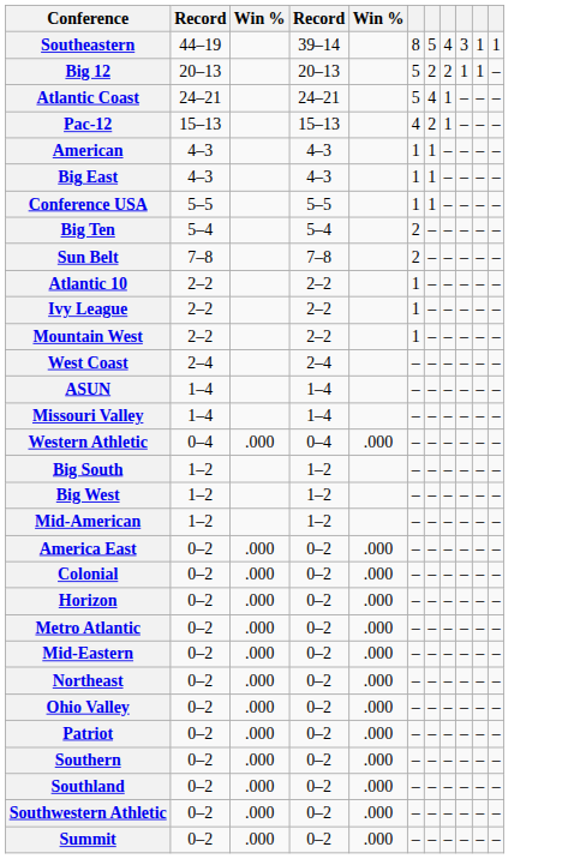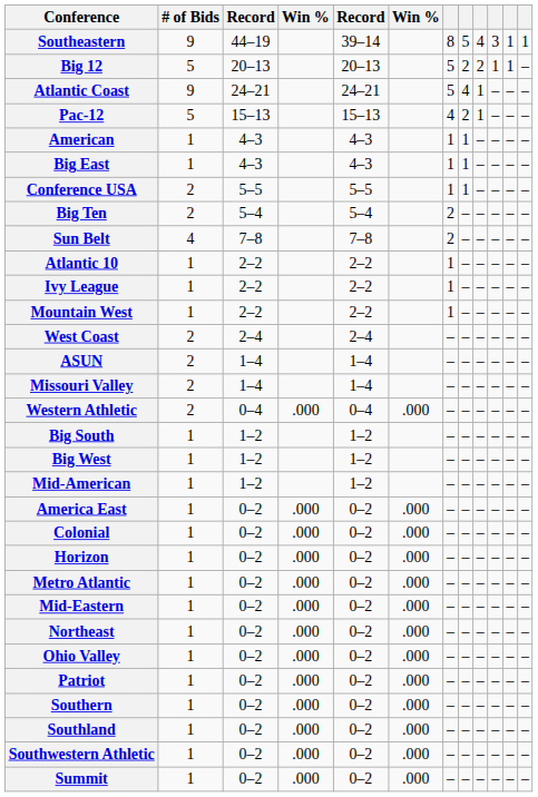 <table class="wikitable sortable plainrowheaders" style="text-align:center">
 <tr>
 <th scope="col">Conference</th>
+<th scope="col"># of Bids</th>
 <th scope="col">Record</th>
 <th scope="col">Win %</th>
 <th scope="col"> Record</th>
 <th scope="col"> Win %</th>
 <th scope="col"></th>
 <th scope="col"></th>
 <th scope="col"></th>
 <th scope="col"></th>
 <th scope="col"></th>
 <th scope="col"></th>
 </tr>
 <tr>
 <th scope="row"><a href='#'>Southeastern</a></th>
+<td>9</td>
 <td>44–19</td>
 <td></td>
 <td>39–14</td>
 <td></td>
 <td>8</td>
 <td>5</td>
 <td>4</td>
 <td>3</td>
 <td>1</td>
 <td>1</td>
 </tr>
 <tr>
 <th scope="row"><a href='#'>Big 12</a></th>
+<td>5</td>
 <td>20–13</td>
 <td></td>
 <td>20–13</td>
 <td></td>
 <td>5</td>
 <td>2</td>
 <td>2</td>
 <td>1</td>
 <td>1</td>
 <td>–</td>
 </tr>
 <tr>
 <th scope="row"><a href='#'>Atlantic Coast</a></th>
+<td>9</td>
 <td>24–21</td>
 <td></td>
 <td>24–21</td>
 <td></td>
 <td>5</td>
 <td>4</td>
 <td>1</td>
 <td>–</td>
 <td>–</td>
 <td>–</td>
 </tr>
 <tr>
 <th scope="row"><a href='#'>Pac-12</a></th>
+<td>5</td>
 <td>15–13</td>
 <td></td>
 <td>15–13</td>
 <td></td>
 <td>4</td>
 <td>2</td>
 <td>1</td>
 <td>–</td>
 <td>–</td>
 <td>–</td>
 </tr>
 <tr>
 <th scope="row"><a href='#'>American</a></th>
+<td>1</td>
 <td>4–3</td>
 <td></td>
 <td>4–3</td>
 <td></td>
 <td>1</td>
 <td>1</td>
 <td>–</td>
 <td>–</td>
 <td>–</td>
 <td>–</td>
 </tr>
 <tr>
 <th scope="row"><a href='#'>Big East</a></th>
+<td>1</td>
 <td>4–3</td>
 <td></td>
 <td>4–3</td>
 <td></td>
 <td>1</td>
 <td>1</td>
 <td>–</td>
 <td>–</td>
 <td>–</td>
 <td>–</td>
 </tr>
 <tr>
 <th scope="row"><a href='#'>Conference USA</a></th>
+<td>2</td>
 <td>5–5</td>
 <td></td>
 <td>5–5</td>
 <td></td>
 <td>1</td>
 <td>1</td>
 <td>–</td>
 <td>–</td>
 <td>–</td>
 <td>–</td>
 </tr>
 <tr>
 <th scope="row"><a href='#'>Big Ten</a></th>
+<td>2</td>
 <td>5–4</td>
 <td></td>
 <td>5–4</td>
 <td></td>
 <td>2</td>
 <td>–</td>
 <td>–</td>
 <td>–</td>
 <td>–</td>
 <td>–</td>
 </tr>
 <tr>
 <th scope="row"><a href='#'>Sun Belt</a></th>
+<td>4</td>
 <td>7–8</td>
 <td></td>
 <td>7–8</td>
 <td></td>
 <td>2</td>
 <td>–</td>
 <td>–</td>
 <td>–</td>
 <td>–</td>
 <td>–</td>
 </tr>
 <tr>
 <th scope="row"><a href='#'>Atlantic 10</a></th>
+<td>1</td>
 <td>2–2</td>
 <td></td>
 <td>2–2</td>
 <td></td>
 <td>1</td>
 <td>–</td>
 <td>–</td>
 <td>–</td>
 <td>–</td>
 <td>–</td>
 </tr>
 <tr>
 <th scope="row"><a href='#'>Ivy League</a></th>
+<td>1</td>
 <td>2–2</td>
 <td></td>
 <td>2–2</td>
 <td></td>
 <td>1</td>
 <td>–</td>
 <td>–</td>
 <td>–</td>
 <td>–</td>
 <td>–</td>
 </tr>
 <tr>
 <th scope="row"><a href='#'>Mountain West</a></th>
+<td>1</td>
 <td>2–2</td>
 <td></td>
 <td>2–2</td>
 <td></td>
 <td>1</td>
 <td>–</td>
 <td>–</td>
 <td>–</td>
 <td>–</td>
 <td>–</td>
 </tr>
 <tr>
 <th scope="row"><a href='#'>West Coast</a></th>
+<td>2</td>
 <td>2–4</td>
 <td></td>
 <td>2–4</td>
 <td></td>
 <td>–</td>
 <td>–</td>
 <td>–</td>
 <td>–</td>
 <td>–</td>
 <td>–</td>
 </tr>
 <tr>
 <th scope="row"><a href='#'>ASUN</a></th>
+<td>2</td>
 <td>1–4</td>
 <td></td>
 <td>1–4</td>
 <td></td>
 <td>–</td>
 <td>–</td>
 <td>–</td>
 <td>–</td>
 <td>–</td>
 <td>–</td>
 </tr>
 <tr>
 <th scope="row"><a href='#'>Missouri Valley</a></th>
+<td>2</td>
 <td>1–4</td>
 <td></td>
 <td>1–4</td>
 <td></td>
 <td>–</td>
 <td>–</td>
 <td>–</td>
 <td>–</td>
 <td>–</td>
 <td>–</td>
 </tr>
 <tr>
 <th scope="row"><a href='#'>Western Athletic</a></th>
+<td>2</td>
 <td>0–4</td>
 <td>.000</td>
 <td>0–4</td>
 <td>.000</td>
 <td>–</td>
 <td>–</td>
 <td>–</td>
 <td>–</td>
 <td>–</td>
 <td>–</td>
 </tr>
 <tr>
 <th scope="row"><a href='#'>Big South</a></th>
+<td>1</td>
 <td>1–2</td>
 <td></td>
 <td>1–2</td>
 <td></td>
 <td>–</td>
 <td>–</td>
 <td>–</td>
 <td>–</td>
 <td>–</td>
 <td>–</td>
 </tr>
 <tr>
 <th scope="row"><a href='#'>Big West</a></th>
+<td>1</td>
 <td>1–2</td>
 <td></td>
 <td>1–2</td>
 <td></td>
 <td>–</td>
 <td>–</td>
 <td>–</td>
 <td>–</td>
 <td>–</td>
 <td>–</td>
 </tr>
 <tr>
 <th scope="row"><a href='#'>Mid-American</a></th>
+<td>1</td>
 <td>1–2</td>
 <td></td>
 <td>1–2</td>
 <td></td>
 <td>–</td>
 <td>–</td>
 <td>–</td>
 <td>–</td>
 <td>–</td>
 <td>–</td>
 </tr>
 <tr>
 <th scope="row"><a href='#'>America East</a></th>
+<td>1</td>
 <td>0–2</td>
 <td>.000</td>
 <td>0–2</td>
 <td>.000</td>
 <td>–</td>
 <td>–</td>
 <td>–</td>
 <td>–</td>
 <td>–</td>
 <td>–</td>
 </tr>
 <tr>
 <th scope="row"><a href='#'>Colonial</a></th>
+<td>1</td>
 <td>0–2</td>
 <td>.000</td>
 <td>0–2</td>
 <td>.000</td>
 <td>–</td>
 <td>–</td>
 <td>–</td>
 <td>–</td>
 <td>–</td>
 <td>–</td>
 </tr>
 <tr>
 <th scope="row"><a href='#'>Horizon</a></th>
+<td>1</td>
 <td>0–2</td>
 <td>.000</td>
 <td>0–2</td>
 <td>.000</td>
 <td>–</td>
 <td>–</td>
 <td>–</td>
 <td>–</td>
 <td>–</td>
 <td>–</td>
 </tr>
 <tr>
 <th scope="row"><a href='#'>Metro Atlantic</a></th>
+<td>1</td>
 <td>0–2</td>
 <td>.000</td>
 <td>0–2</td>
 <td>.000</td>
 <td>–</td>
 <td>–</td>
 <td>–</td>
 <td>–</td>
 <td>–</td>
 <td>–</td>
 </tr>
 <tr>
 <th scope="row"><a href='#'>Mid-Eastern</a></th>
+<td>1</td>
 <td>0–2</td>
 <td>.000</td>
 <td>0–2</td>
 <td>.000</td>
 <td>–</td>
 <td>–</td>
 <td>–</td>
 <td>–</td>
 <td>–</td>
 <td>–</td>
 </tr>
 <tr>
 <th scope="row"><a href='#'>Northeast</a></th>
+<td>1</td>
 <td>0–2</td>
 <td>.000</td>
 <td>0–2</td>
 <td>.000</td>
 <td>–</td>
 <td>–</td>
 <td>–</td>
 <td>–</td>
 <td>–</td>
 <td>–</td>
 </tr>
 <tr>
 <th scope="row"><a href='#'>Ohio Valley</a></th>
+<td>1</td>
 <td>0–2</td>
 <td>.000</td>
 <td>0–2</td>
 <td>.000</td>
 <td>–</td>
 <td>–</td>
 <td>–</td>
 <td>–</td>
 <td>–</td>
 <td>–</td>
 </tr>
 <tr>
 <th scope="row"><a href='#'>Patriot</a></th>
+<td>1</td>
 <td>0–2</td>
 <td>.000</td>
 <td>0–2</td>
 <td>.000</td>
 <td>–</td>
 <td>–</td>
 <td>–</td>
 <td>–</td>
 <td>–</td>
 <td>–</td>
 </tr>
 <tr>
 <th scope="row"><a href='#'>Southern</a></th>
+<td>1</td>
 <td>0–2</td>
 <td>.000</td>
 <td>0–2</td>
 <td>.000</td>
 <td>–</td>
 <td>–</td>
 <td>–</td>
 <td>–</td>
 <td>–</td>
 <td>–</td>
 </tr>
 <tr>
 <th scope="row"><a href='#'>Southland</a></th>
+<td>1</td>
 <td>0–2</td>
 <td>.000</td>
 <td>0–2</td>
 <td>.000</td>
 <td>–</td>
 <td>–</td>
 <td>–</td>
 <td>–</td>
 <td>–</td>
 <td>–</td>
 </tr>
 <tr>
 <th scope="row"><a href='#'>Southwestern Athletic</a></th>
+<td>1</td>
 <td>0–2</td>
 <td>.000</td>
 <td>0–2</td>
 <td>.000</td>
 <td>–</td>
 <td>–</td>
 <td>–</td>
 <td>–</td>
 <td>–</td>
 <td>–</td>
 </tr>
 <tr>
 <th scope="row"><a href='#'>Summit</a></th>
+<td>1</td>
 <td>0–2</td>
 <td>.000</td>
 <td>0–2</td>
 <td>.000</td>
 <td>–</td>
 <td>–</td>
 <td>–</td>
 <td>–</td>
 <td>–</td>
 <td>–</td>
 </tr>
 </table>
